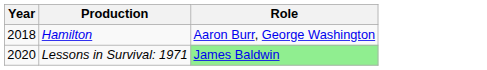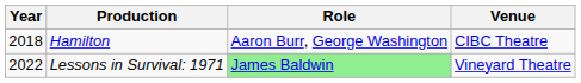 <table class="wikitable">
 <tr>
 <th>Year</th>
 <th>Production</th>
 <th>Role</th>
+<th>Venue</th>
 </tr>
 <tr>
 <td>2018</td>
 <td><a href='#'><em>Hamilton</em></a></td>
 <td><a href='#'>Aaron Burr</a>, <a href='#'>George Washington</a></td>
+<td><a href='#'>CIBC Theatre</a></td>
 </tr>
 <tr>
-<td>2020</td>
+<td>2022</td>
 <td><em>Lessons in Survival: 1971</em></td>
 <td style="background: lightgreen;"><a href='#'>James Baldwin</a></td>
+<td><a href='#'>Vineyard Theatre</a></td>
 </tr>
 </table>
